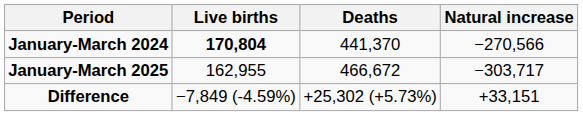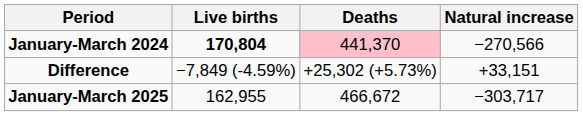 <table class="wikitable" style="text-align:center;">
 <tr>
 <th>Period</th>
 <th>Live births</th>
 <th>Deaths</th>
 <th>Natural increase</th>
 </tr>
 <tr>
 <td><strong>January-March 2024</strong></td>
 <td><strong>170,804</strong></td>
-<td>441,370</td>
+<td style="background: pink;">441,370</td>
 <td>−270,566</td>
+</tr>
+<tr>
+<td><strong>Difference</strong></td>
+<td> −7,849 (-4.59%)</td>
+<td> +25,302 (+5.73%)</td>
+<td> +33,151</td>
 </tr>
 <tr>
 <td><strong>January-March 2025</strong></td>
 <td>162,955</td>
 <td>466,672</td>
 <td>−303,717</td>
 </tr>
-<tr>
-<td><strong>Difference</strong></td>
-<td> −7,849 (-4.59%)</td>
-<td> +25,302 (+5.73%)</td>
-<td> +33,151</td>
-</tr>
 </table>
